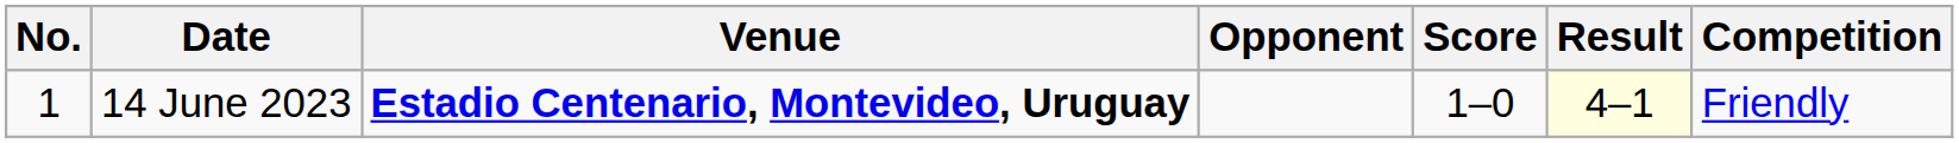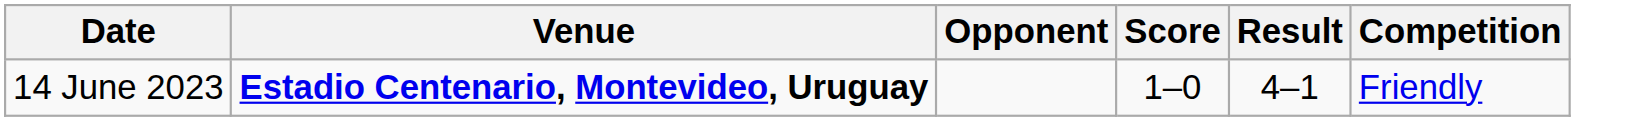 <table class="wikitable sortable">
 <tr>
-<th scope="col">No.</th>
 <th scope="col">Date</th>
 <th scope="col">Venue</th>
 <th scope="col">Opponent</th>
 <th scope="col">Score</th>
 <th scope="col">Result</th>
 <th scope="col">Competition</th>
 </tr>
 <tr>
-<td align="center">1</td>
 <td>14 June 2023</td>
 <td><strong><a href='#'>Estadio Centenario</a>, <a href='#'>Montevideo</a>, Uruguay</strong></td>
 <td></td>
 <td align="center">1–0</td>
-<td align="center" style="background: lightyellow;">4–1</td>
+<td align="center">4–1</td>
 <td><a href='#'>Friendly</a></td>
 </tr>
 </table>
